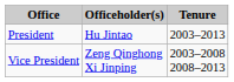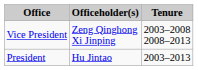 <table class="wikitable">
 <tr>
 <th style="background:#ccc;">Office</th>
 <th style="background:#ccc;">Officeholder(s)</th>
 <th style="background:#ccc;">Tenure</th>
 </tr>
 <tr>
+<td><a href='#'>Vice President</a></td>
+<td><a href='#'>Zeng Qinghong</a><br><a href='#'>Xi Jinping</a></td>
+<td>2003–2008<br>2008–2013</td>
+</tr>
+<tr>
 <td><a href='#'>President</a></td>
 <td><a href='#'>Hu Jintao</a></td>
 <td>2003–2013</td>
 </tr>
-<tr>
-<td><a href='#'>Vice President</a></td>
-<td><a href='#'>Zeng Qinghong</a><br><a href='#'>Xi Jinping</a></td>
-<td>2003–2008<br>2008–2013</td>
-</tr>
 </table>
